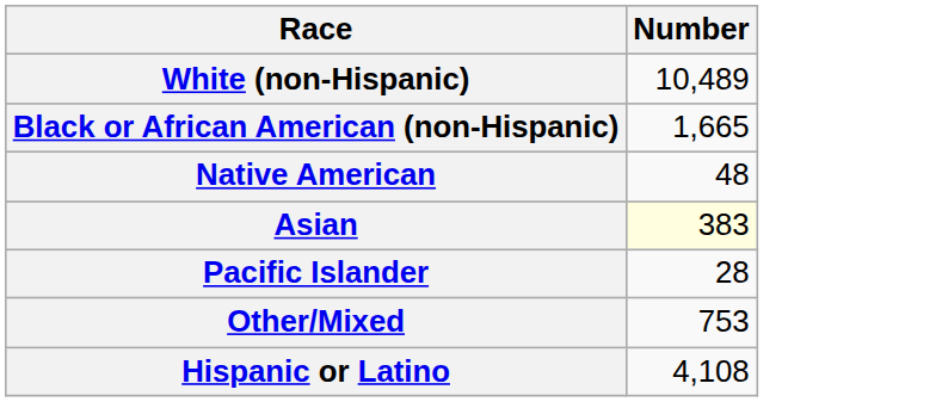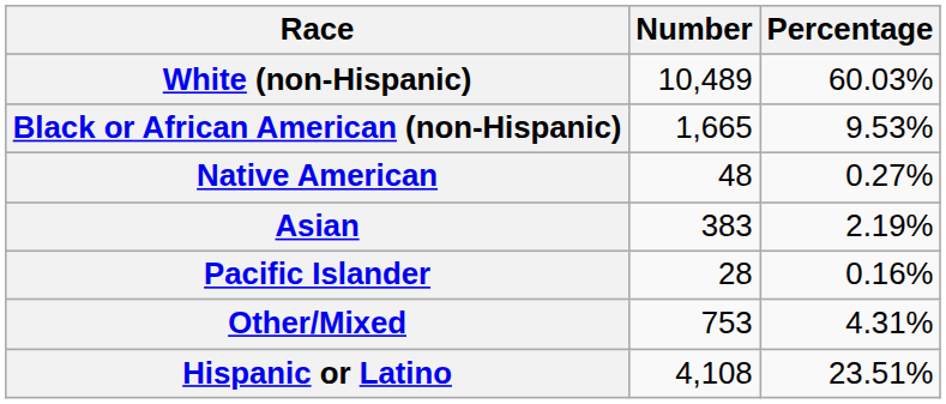 <table class="wikitable" style="text-align:right">
 <tr>
 <th scope="col">Race</th>
 <th scope="col">Number</th>
+<th scope="col">Percentage</th>
 </tr>
 <tr>
 <th scope="row"><a href='#'>White</a> (non-Hispanic)</th>
 <td>10,489</td>
+<td>60.03%</td>
 </tr>
 <tr>
 <th scope="row"><a href='#'>Black or African American</a> (non-Hispanic)</th>
 <td>1,665</td>
+<td>9.53%</td>
 </tr>
 <tr>
 <th scope="row"><a href='#'>Native American</a></th>
 <td>48</td>
+<td>0.27%</td>
 </tr>
 <tr>
 <th scope="row"><a href='#'>Asian</a></th>
-<td style="background: lightyellow;">383</td>
+<td>383</td>
+<td>2.19%</td>
 </tr>
 <tr>
 <th scope="row"><a href='#'>Pacific Islander</a></th>
 <td>28</td>
+<td>0.16%</td>
 </tr>
 <tr>
 <th scope="row"><a href='#'>Other/Mixed</a></th>
 <td>753</td>
+<td>4.31%</td>
 </tr>
 <tr>
 <th scope="row"><a href='#'>Hispanic</a> or <a href='#'>Latino</a></th>
 <td>4,108</td>
+<td>23.51%</td>
 </tr>
 </table>
